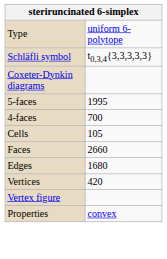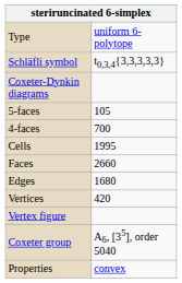 <table class="wikitable" align="right" style="margin-left:10px" width="250">
 <tr>
 <th bgcolor=#e7dcc3 colspan=2>steriruncinated 6-simplex</th>
 </tr>
 <tr>
 <td bgcolor=#e7dcc3>Type</td>
 <td><a href='#'>uniform 6-polytope</a></td>
 </tr>
 <tr>
 <td bgcolor=#e7dcc3><a href='#'>Schläfli symbol</a></td>
 <td>t<sub>0,3,4</sub>{3,3,3,3,3}</td>
 </tr>
 <tr>
 <td bgcolor=#e7dcc3><a href='#'>Coxeter-Dynkin diagrams</a></td>
 <td></td>
 </tr>
 <tr>
 <td bgcolor=#e7dcc3>5-faces</td>
-<td>1995</td>
+<td>105</td>
 </tr>
 <tr>
 <td bgcolor=#e7dcc3>4-faces</td>
 <td>700</td>
 </tr>
 <tr>
 <td bgcolor=#e7dcc3>Cells</td>
-<td>105</td>
+<td>1995</td>
 </tr>
 <tr>
 <td bgcolor=#e7dcc3>Faces</td>
 <td>2660</td>
 </tr>
 <tr>
 <td bgcolor=#e7dcc3>Edges</td>
 <td>1680</td>
 </tr>
 <tr>
 <td bgcolor=#e7dcc3>Vertices</td>
 <td>420</td>
 </tr>
 <tr>
 <td bgcolor=#e7dcc3><a href='#'>Vertex figure</a></td>
 <td></td>
 </tr>
 <tr>
+<td bgcolor=#e7dcc3><a href='#'>Coxeter group</a></td>
+<td>A<sub>6</sub>, [3<sup>5</sup>], order 5040</td>
+</tr>
+<tr>
 <td bgcolor=#e7dcc3>Properties</td>
 <td><a href='#'>convex</a></td>
 </tr>
 </table>
